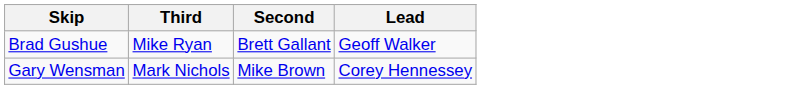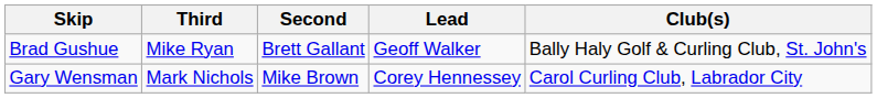 <table class="wikitable">
 <tr>
 <th>Skip</th>
 <th>Third</th>
 <th>Second</th>
 <th>Lead</th>
+<th>Club(s)</th>
 </tr>
 <tr>
 <td><a href='#'>Brad Gushue</a></td>
 <td><a href='#'>Mike Ryan</a></td>
 <td><a href='#'>Brett Gallant</a></td>
 <td><a href='#'>Geoff Walker</a></td>
+<td>Bally Haly Golf & Curling Club, <a href='#'>St. John's</a></td>
 </tr>
 <tr>
 <td><a href='#'>Gary Wensman</a></td>
 <td><a href='#'>Mark Nichols</a></td>
 <td><a href='#'>Mike Brown</a></td>
 <td><a href='#'>Corey Hennessey</a></td>
+<td><a href='#'>Carol Curling Club</a>, <a href='#'>Labrador City</a></td>
 </tr>
 </table>
